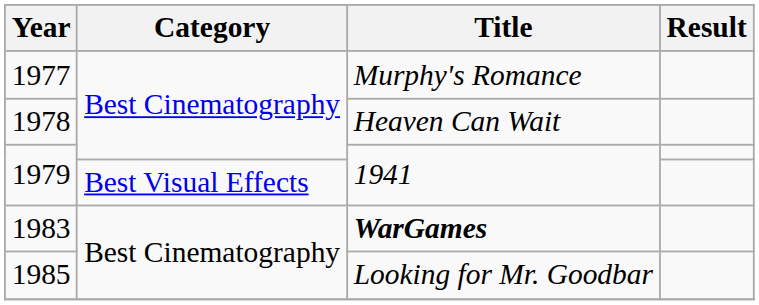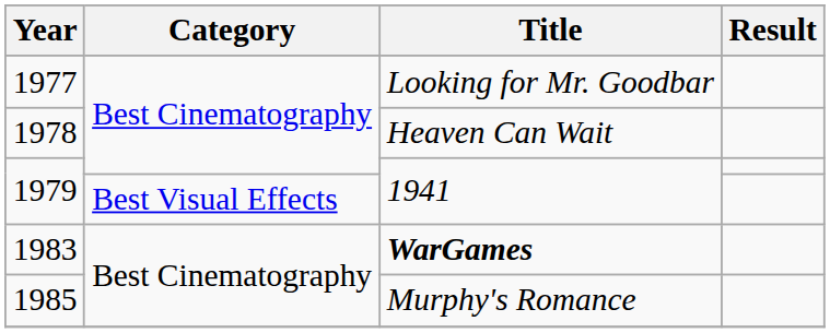 <table class="wikitable">
 <tr>
 <th>Year</th>
 <th>Category</th>
 <th>Title</th>
 <th>Result</th>
 </tr>
 <tr>
 <td>1977</td>
 <td rowspan=3><a href='#'>Best Cinematography</a></td>
-<td><em>Murphy's Romance</em></td>
+<td><em>Looking for Mr. Goodbar</em></td>
 <td></td>
 </tr>
 <tr>
 <td>1978</td>
 <td><em>Heaven Can Wait</em></td>
 <td></td>
 </tr>
 <tr>
 <td rowspan=2>1979</td>
 <td rowspan=2><em>1941</em></td>
 <td></td>
 </tr>
 <tr>
 <td><a href='#'>Best Visual Effects</a></td>
 <td></td>
 </tr>
 <tr>
 <td>1983</td>
 <td rowspan=2>Best Cinematography</td>
 <td><strong><em>WarGames</em></strong></td>
 <td></td>
 </tr>
 <tr>
 <td>1985</td>
-<td><em>Looking for Mr. Goodbar</em></td>
+<td><em>Murphy's Romance</em></td>
 <td></td>
 </tr>
 <tr>
 </tr>
 </table>
